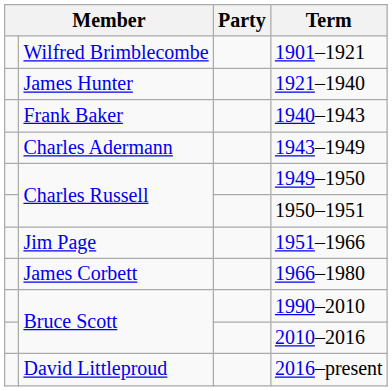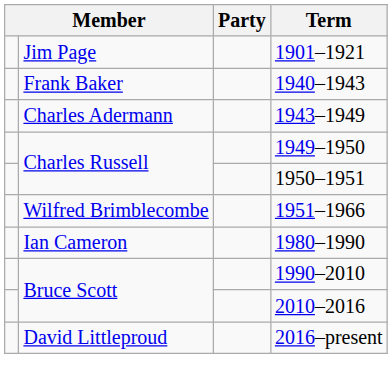 <table class="wikitable">
 <tr>
 <th colspan="2">Member</th>
 <th>Party</th>
 <th>Term</th>
 </tr>
 <tr>
 <td> </td>
-<td><a href='#'>Wilfred Brimblecombe</a></td>
+<td><a href='#'>Jim Page</a></td>
 <td></td>
 <td><a href='#'>1901</a>–1921</td>
-</tr>
-<tr>
-<td> </td>
-<td><a href='#'>James Hunter</a></td>
-<td></td>
-<td><a href='#'>1921</a>–1940</td>
 </tr>
 <tr>
 <td> </td>
 <td><a href='#'>Frank Baker</a></td>
 <td></td>
 <td><a href='#'>1940</a>–1943</td>
 </tr>
 <tr>
 <td> </td>
 <td><a href='#'>Charles Adermann</a></td>
 <td></td>
 <td><a href='#'>1943</a>–1949</td>
 </tr>
 <tr>
 <td> </td>
 <td rowspan="2"><a href='#'>Charles Russell</a></td>
 <td></td>
 <td><a href='#'>1949</a>–1950</td>
 </tr>
 <tr>
 <td> </td>
 <td></td>
 <td>1950–1951</td>
 </tr>
 <tr>
 <td> </td>
-<td><a href='#'>Jim Page</a></td>
+<td><a href='#'>Wilfred Brimblecombe</a></td>
 <td></td>
 <td><a href='#'>1951</a>–1966</td>
 </tr>
 <tr>
 <td> </td>
-<td><a href='#'>James Corbett</a></td>
+<td><a href='#'>Ian Cameron</a></td>
 <td></td>
-<td><a href='#'>1966</a>–1980</td>
+<td><a href='#'>1980</a>–1990</td>
 </tr>
 <tr>
 <td> </td>
 <td rowspan="2"><a href='#'>Bruce Scott</a></td>
 <td></td>
 <td><a href='#'>1990</a>–2010</td>
 </tr>
 <tr>
 <td> </td>
 <td></td>
 <td><a href='#'>2010</a>–2016</td>
 </tr>
 <tr>
 <td> </td>
 <td><a href='#'>David Littleproud</a></td>
 <td></td>
 <td><a href='#'>2016</a>–present</td>
 </tr>
 </table>
